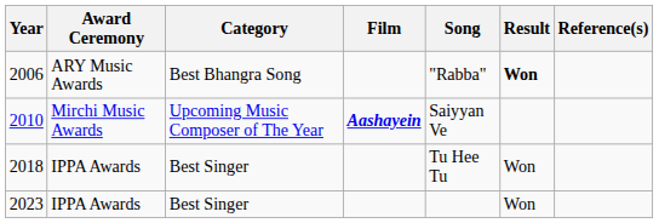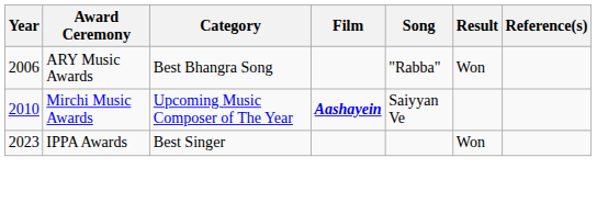 <table class="wikitable">
 <tr>
 <th>Year</th>
 <th>Award Ceremony</th>
 <th>Category</th>
 <th>Film</th>
 <th>Song</th>
 <th>Result</th>
 <th>Reference(s)</th>
 </tr>
 <tr>
 <td>2006</td>
 <td>ARY Music Awards</td>
 <td>Best Bhangra Song</td>
 <td></td>
 <td>"Rabba"</td>
-<td><strong>Won</strong></td>
+<td>Won</td>
 <td></td>
 </tr>
 <tr>
 <td><a href='#'>2010</a></td>
 <td><a href='#'>Mirchi Music Awards</a></td>
 <td><a href='#'>Upcoming Music Composer of The Year</a></td>
 <td><strong><em><a href='#'>Aashayein</a></em></strong></td>
 <td>Saiyyan Ve</td>
 <td></td>
 <td></td>
 </tr>
 <tr>
-<td>2018</td>
-<td>IPPA Awards</td>
-<td>Best Singer</td>
-<td></td>
-<td>Tu Hee Tu</td>
-<td>Won</td>
-<td></td>
-</tr>
-<tr>
 <td>2023</td>
 <td>IPPA Awards</td>
 <td>Best Singer</td>
 <td></td>
 <td></td>
 <td>Won</td>
 <td></td>
 </tr>
 </table>
